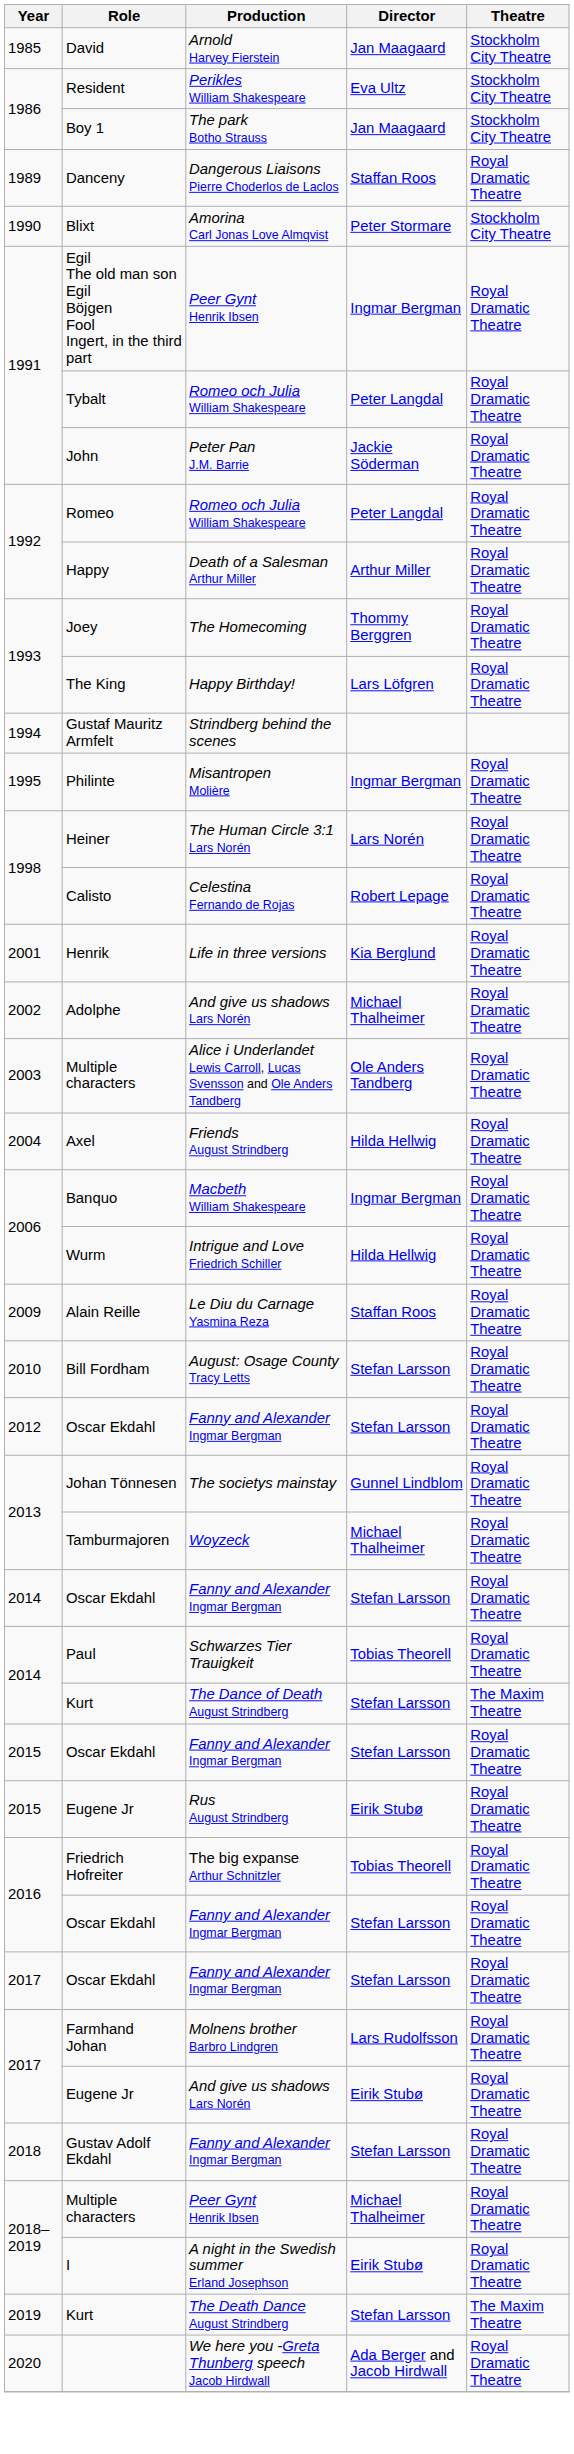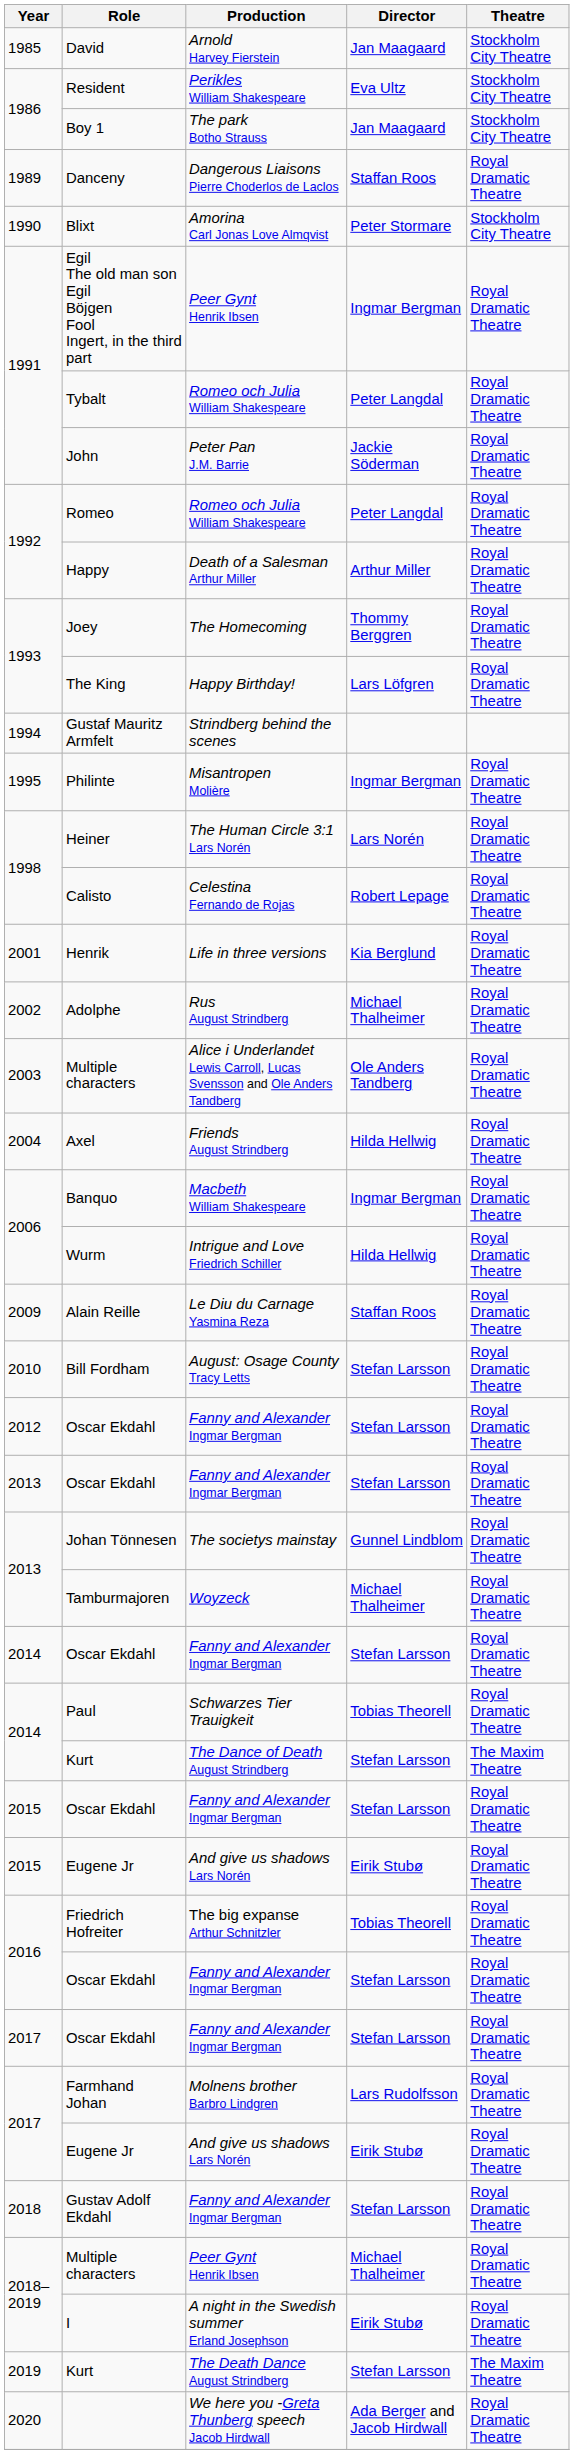 <table class=wikitable>
 <tr>
 <th>Year</th>
 <th>Role</th>
 <th>Production</th>
 <th>Director</th>
 <th>Theatre</th>
 </tr>
 <tr>
 <td>1985</td>
 <td>David</td>
 <td><em>Arnold</em> <br><small> <a href='#'>Harvey Fierstein</a></small></td>
 <td><a href='#'>Jan Maagaard</a></td>
 <td><a href='#'>Stockholm City Theatre</a></td>
 </tr>
 <tr>
 <td rowspan=2>1986</td>
 <td>Resident</td>
 <td><em><a href='#'>Perikles</a></em> <br><small><a href='#'>William Shakespeare</a></small></td>
 <td><a href='#'>Eva Ultz</a></td>
 <td><a href='#'>Stockholm City Theatre</a></td>
 </tr>
 <tr>
 <td>Boy 1</td>
 <td><em>The park</em> <br><small> <a href='#'>Botho Strauss</a></small></td>
 <td><a href='#'>Jan Maagaard</a></td>
 <td><a href='#'>Stockholm City Theatre</a></td>
 </tr>
 <tr>
 <td>1989</td>
 <td>Danceny</td>
 <td><em>Dangerous Liaisons</em> <br><small><a href='#'>Pierre Choderlos de Laclos</a></small></td>
 <td><a href='#'>Staffan Roos</a></td>
 <td><a href='#'>Royal Dramatic Theatre</a></td>
 </tr>
 <tr>
 <td>1990</td>
 <td>Blixt</td>
 <td><em>Amorina</em> <br><small><a href='#'>Carl Jonas Love Almqvist</a></small></td>
 <td><a href='#'>Peter Stormare</a></td>
 <td><a href='#'>Stockholm City Theatre</a></td>
 </tr>
 <tr>
 <td rowspan=3>1991</td>
 <td>Egil <br> The old man son Egil <br> Böjgen <br> Fool <br> Ingert, in the third part</td>
 <td><em><a href='#'>Peer Gynt</a></em> <br><small> <a href='#'>Henrik Ibsen</a></small></td>
 <td><a href='#'>Ingmar Bergman</a></td>
 <td><a href='#'>Royal Dramatic Theatre</a></td>
 </tr>
 <tr>
 <td>Tybalt</td>
 <td><em><a href='#'>Romeo och Julia</a></em> <br><small><a href='#'>William Shakespeare</a></small></td>
 <td><a href='#'>Peter Langdal</a></td>
 <td><a href='#'>Royal Dramatic Theatre</a></td>
 </tr>
 <tr>
 <td>John</td>
 <td><em>Peter Pan</em> <br><small> <a href='#'>J.M. Barrie</a></small></td>
 <td><a href='#'>Jackie Söderman</a></td>
 <td><a href='#'>Royal Dramatic Theatre</a></td>
 </tr>
 <tr>
 <td rowspan=2>1992</td>
 <td>Romeo</td>
 <td><em><a href='#'>Romeo och Julia</a></em> <br><small><a href='#'>William Shakespeare</a></small></td>
 <td><a href='#'>Peter Langdal</a></td>
 <td><a href='#'>Royal Dramatic Theatre</a></td>
 </tr>
 <tr>
 <td>Happy</td>
 <td><em>Death of a Salesman</em> <br><small><a href='#'>Arthur Miller</a></small></td>
 <td><a href='#'>Arthur Miller</a></td>
 <td><a href='#'>Royal Dramatic Theatre</a></td>
 </tr>
 <tr>
 <td rowspan=2>1993</td>
 <td>Joey</td>
 <td><em>The Homecoming</em></td>
 <td><a href='#'>Thommy Berggren</a></td>
 <td><a href='#'>Royal Dramatic Theatre</a></td>
 </tr>
 <tr>
 <td>The King</td>
 <td><em>Happy Birthday!</em></td>
 <td><a href='#'>Lars Löfgren</a></td>
 <td><a href='#'>Royal Dramatic Theatre</a></td>
 </tr>
 <tr>
 <td>1994</td>
 <td>Gustaf Mauritz Armfelt</td>
 <td><em>Strindberg behind the scenes</em></td>
 <td></td>
 </tr>
 <tr>
 <td>1995</td>
 <td>Philinte</td>
 <td><em>Misantropen</em> <br><small><a href='#'>Molière</a></small></td>
 <td><a href='#'>Ingmar Bergman</a></td>
 <td><a href='#'>Royal Dramatic Theatre</a></td>
 </tr>
 <tr>
 <td rowspan=2>1998</td>
 <td>Heiner</td>
 <td><em>The Human Circle 3:1</em> <br><small><a href='#'>Lars Norén</a></small></td>
 <td><a href='#'>Lars Norén</a></td>
 <td><a href='#'>Royal Dramatic Theatre</a></td>
 </tr>
 <tr>
 <td>Calisto</td>
 <td><em>Celestina</em> <br><small> <a href='#'>Fernando de Rojas</a></small></td>
 <td><a href='#'>Robert Lepage</a></td>
 <td><a href='#'>Royal Dramatic Theatre</a></td>
 </tr>
 <tr>
 <td>2001</td>
 <td>Henrik</td>
 <td><em>Life in three versions</em></td>
 <td><a href='#'>Kia Berglund</a></td>
 <td><a href='#'>Royal Dramatic Theatre</a></td>
 </tr>
 <tr>
 <td>2002</td>
 <td>Adolphe</td>
-<td><em>And give us shadows</em> <br><small><a href='#'>Lars Norén</a></small></td>
+<td><em>Rus</em> <br><small> <a href='#'>August Strindberg</a></small></td>
 <td><a href='#'>Michael Thalheimer</a></td>
 <td><a href='#'>Royal Dramatic Theatre</a></td>
 </tr>
 <tr>
 <td>2003</td>
 <td>Multiple characters</td>
 <td><em>Alice i Underlandet</em> <br><small> <a href='#'>Lewis Carroll</a>, <a href='#'>Lucas Svensson</a> and <a href='#'>Ole Anders Tandberg</a></small></td>
 <td><a href='#'>Ole Anders Tandberg</a></td>
 <td><a href='#'>Royal Dramatic Theatre</a></td>
 </tr>
 <tr>
 <td>2004</td>
 <td>Axel</td>
 <td><em>Friends</em> <br><small><a href='#'>August Strindberg</a></small></td>
 <td><a href='#'>Hilda Hellwig</a></td>
 <td><a href='#'>Royal Dramatic Theatre</a></td>
 </tr>
 <tr>
 <td rowspan=2>2006</td>
 <td>Banquo</td>
 <td><em><a href='#'>Macbeth</a></em> <br><small><a href='#'>William Shakespeare</a></small></td>
 <td><a href='#'>Ingmar Bergman</a></td>
 <td><a href='#'>Royal Dramatic Theatre</a></td>
 </tr>
 <tr>
 <td>Wurm</td>
 <td><em>Intrigue and Love</em> <br><small> <a href='#'>Friedrich Schiller</a></small></td>
 <td><a href='#'>Hilda Hellwig</a></td>
 <td><a href='#'>Royal Dramatic Theatre</a></td>
 </tr>
 <tr>
 <td>2009</td>
 <td>Alain Reille</td>
 <td><em>Le Diu du Carnage</em> <br><small> <a href='#'>Yasmina Reza</a></small></td>
 <td><a href='#'>Staffan Roos</a></td>
 <td><a href='#'>Royal Dramatic Theatre</a></td>
 </tr>
 <tr>
 <td>2010</td>
 <td>Bill Fordham</td>
 <td><em>August: Osage County</em> <br><small> <a href='#'>Tracy Letts</a></small></td>
 <td><a href='#'>Stefan Larsson</a></td>
 <td><a href='#'>Royal Dramatic Theatre</a></td>
 </tr>
 <tr>
 <td>2012</td>
 <td>Oscar Ekdahl</td>
 <td><em><a href='#'>Fanny and Alexander</a></em> <br><small><a href='#'>Ingmar Bergman</a></small></td>
 <td><a href='#'>Stefan Larsson</a></td>
 <td><a href='#'>Royal Dramatic Theatre</a></td>
 </tr>
 <tr>
+<td>2013</td>
+<td>Oscar Ekdahl</td>
+<td><em><a href='#'>Fanny and Alexander</a></em> <br><small><a href='#'>Ingmar Bergman</a></small></td>
+<td><a href='#'>Stefan Larsson</a></td>
+<td><a href='#'>Royal Dramatic Theatre</a></td>
+</tr>
+<tr>
 <td rowspan=2>2013</td>
 <td>Johan Tönnesen</td>
 <td><em>The societys mainstay</em></td>
 <td><a href='#'>Gunnel Lindblom</a></td>
 <td><a href='#'>Royal Dramatic Theatre</a></td>
 </tr>
 <tr>
 <td>Tamburmajoren</td>
 <td><em><a href='#'>Woyzeck</a></em></td>
 <td><a href='#'>Michael Thalheimer</a></td>
 <td><a href='#'>Royal Dramatic Theatre</a></td>
 </tr>
 <tr>
 <td>2014</td>
 <td>Oscar Ekdahl</td>
 <td><em><a href='#'>Fanny and Alexander</a></em> <br><small><a href='#'>Ingmar Bergman</a></small></td>
 <td><a href='#'>Stefan Larsson</a></td>
 <td><a href='#'>Royal Dramatic Theatre</a></td>
 </tr>
 <tr>
 <td rowspan=2>2014</td>
 <td>Paul</td>
 <td><em>Schwarzes Tier Trauigkeit</em></td>
 <td><a href='#'>Tobias Theorell</a></td>
 <td><a href='#'>Royal Dramatic Theatre</a></td>
 </tr>
 <tr>
 <td>Kurt</td>
 <td><em><a href='#'>The Dance of Death</a></em> <br><small><a href='#'>August Strindberg</a></small></td>
 <td><a href='#'>Stefan Larsson</a></td>
 <td><a href='#'>The Maxim Theatre</a></td>
 </tr>
 <tr>
 <td>2015</td>
 <td>Oscar Ekdahl</td>
 <td><em><a href='#'>Fanny and Alexander</a></em> <br><small><a href='#'>Ingmar Bergman</a></small></td>
 <td><a href='#'>Stefan Larsson</a></td>
 <td><a href='#'>Royal Dramatic Theatre</a></td>
 </tr>
 <tr>
 <td>2015</td>
 <td>Eugene Jr</td>
-<td><em>Rus</em> <br><small> <a href='#'>August Strindberg</a></small></td>
+<td><em>And give us shadows</em> <br><small><a href='#'>Lars Norén</a></small></td>
 <td><a href='#'>Eirik Stubø</a></td>
 <td><a href='#'>Royal Dramatic Theatre</a></td>
 </tr>
 <tr>
 <td rowspan=2>2016</td>
 <td>Friedrich Hofreiter</td>
 <td>The big expanse <br><small><a href='#'>Arthur Schnitzler</a></small></td>
 <td><a href='#'>Tobias Theorell</a></td>
 <td><a href='#'>Royal Dramatic Theatre</a></td>
 </tr>
 <tr>
 <td>Oscar Ekdahl</td>
 <td><em><a href='#'>Fanny and Alexander</a></em> <br><small> <a href='#'>Ingmar Bergman</a></small></td>
 <td><a href='#'>Stefan Larsson</a></td>
 <td><a href='#'>Royal Dramatic Theatre</a></td>
 </tr>
 <tr>
 <td>2017</td>
 <td>Oscar Ekdahl</td>
 <td><em><a href='#'>Fanny and Alexander</a></em> <br><small><a href='#'>Ingmar Bergman</a></small></td>
 <td><a href='#'>Stefan Larsson</a></td>
 <td><a href='#'>Royal Dramatic Theatre</a></td>
 </tr>
 <tr>
 <td rowspan=2>2017</td>
 <td>Farmhand <br> Johan</td>
 <td><em>Molnens brother</em> <br><small> <a href='#'>Barbro Lindgren</a></small></td>
 <td><a href='#'>Lars Rudolfsson</a></td>
 <td><a href='#'>Royal Dramatic Theatre</a></td>
 </tr>
 <tr>
 <td>Eugene Jr</td>
 <td><em>And give us shadows</em> <br><small> <a href='#'>Lars Norén</a></small></td>
 <td><a href='#'>Eirik Stubø</a></td>
 <td><a href='#'>Royal Dramatic Theatre</a></td>
 </tr>
 <tr>
 <td>2018</td>
 <td>Gustav Adolf Ekdahl</td>
 <td><em><a href='#'>Fanny and Alexander</a></em> <br><small> <a href='#'>Ingmar Bergman</a></small></td>
 <td><a href='#'>Stefan Larsson</a></td>
 <td><a href='#'>Royal Dramatic Theatre</a></td>
 </tr>
 <tr>
 <td rowspan=2>2018–2019</td>
 <td>Multiple characters</td>
 <td><em><a href='#'>Peer Gynt</a></em> <br><small> <a href='#'>Henrik Ibsen</a></small></td>
 <td><a href='#'>Michael Thalheimer</a></td>
 <td><a href='#'>Royal Dramatic Theatre</a></td>
 </tr>
 <tr>
 <td>I</td>
 <td><em>A night in the Swedish summer</em> <br><small> <a href='#'>Erland Josephson</a></small></td>
 <td><a href='#'>Eirik Stubø</a></td>
 <td><a href='#'>Royal Dramatic Theatre</a></td>
 </tr>
 <tr>
 <td>2019</td>
 <td>Kurt</td>
 <td><em><a href='#'>The Death Dance</a></em> <br><small> <a href='#'>August Strindberg</a></small></td>
 <td><a href='#'>Stefan Larsson</a></td>
 <td><a href='#'>The Maxim Theatre</a></td>
 </tr>
 <tr>
 <td>2020</td>
 <td></td>
 <td><em>We here you -<a href='#'>Greta Thunberg</a> speech</em> <br><small> <a href='#'>Jacob Hirdwall</a></small></td>
 <td><a href='#'>Ada Berger</a> and <a href='#'>Jacob Hirdwall</a></td>
 <td><a href='#'>Royal Dramatic Theatre</a></td>
 </tr>
 <tr>
 </tr>
 </table>
